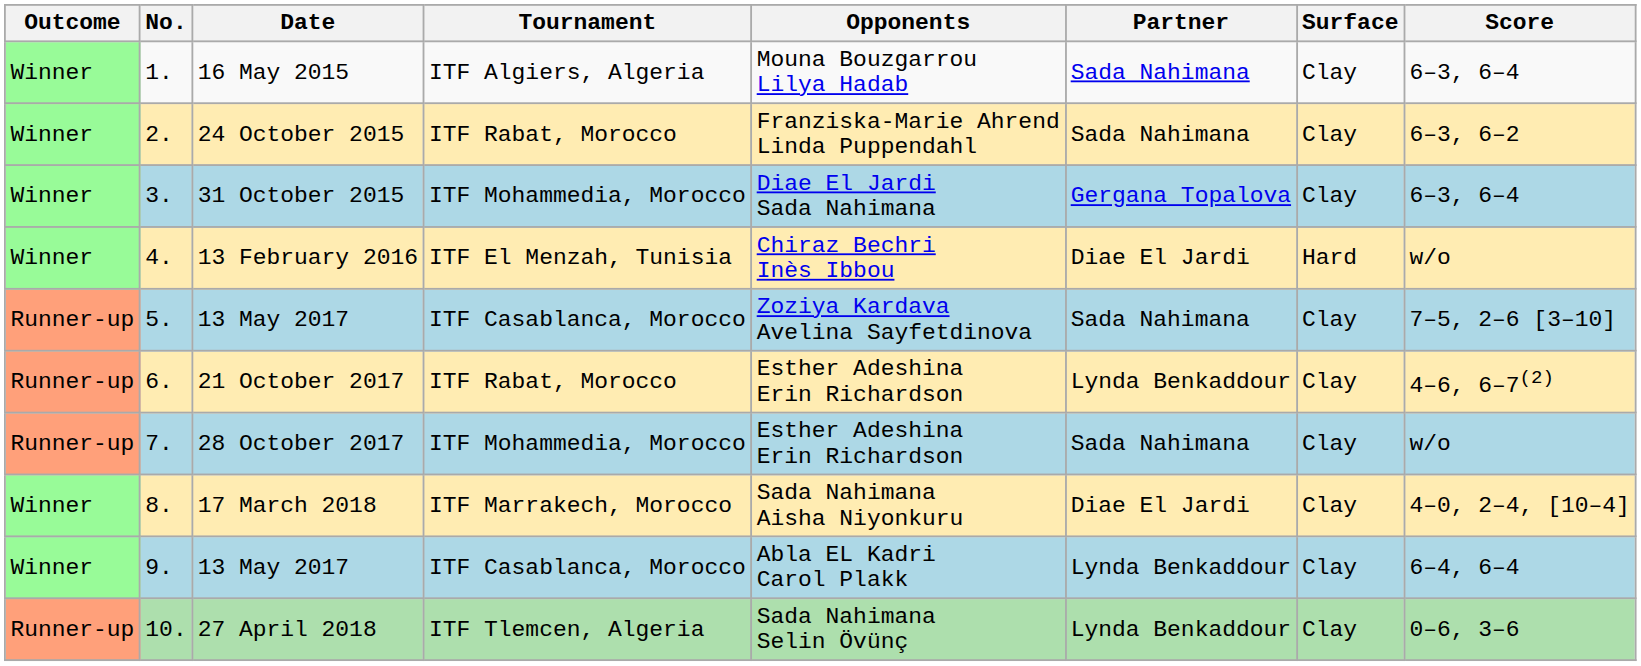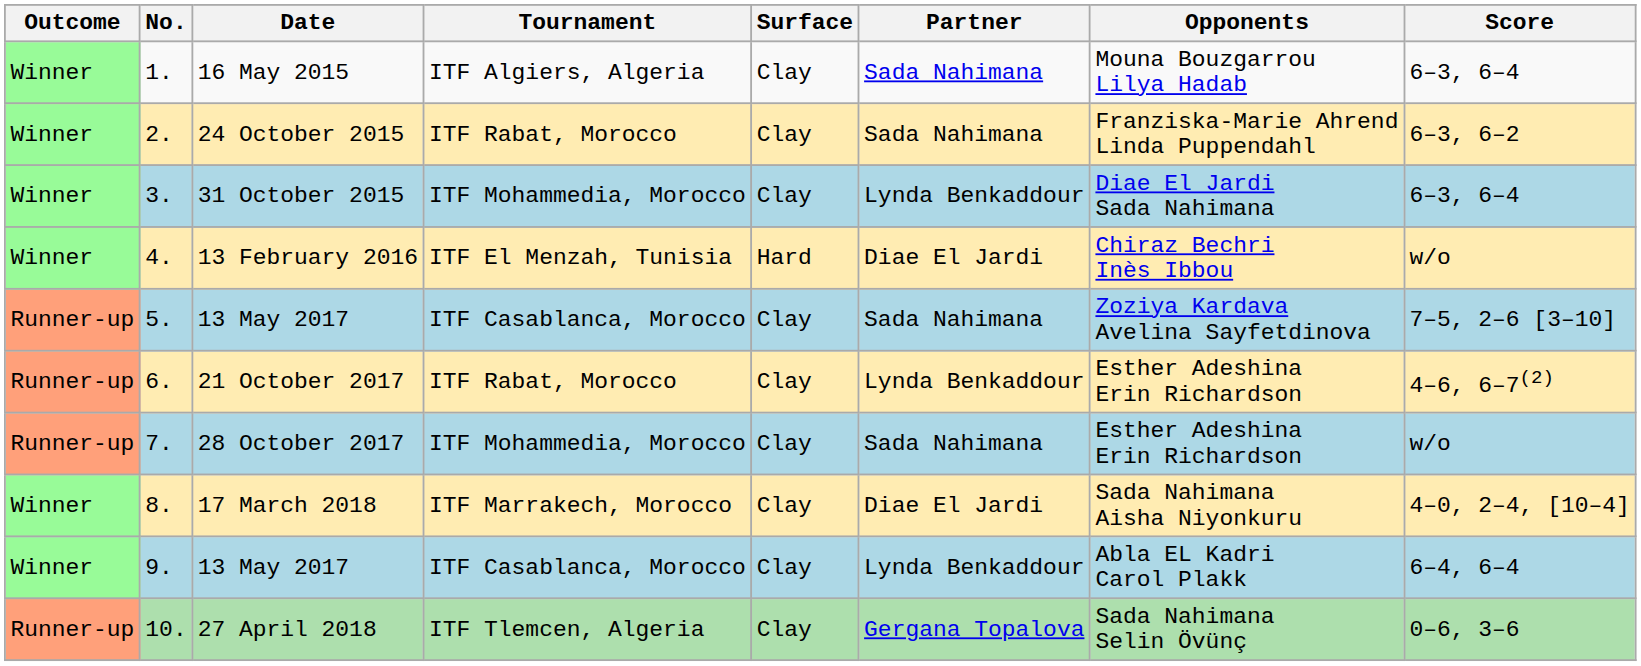 <table class="wikitable nowrap" style=font-size:97%>
 <tr>
 <th>Outcome</th>
 <th>No.</th>
 <th>Date</th>
 <th>Tournament</th>
+<th>Surface</th>
+<th>Partner</th>
 <th>Opponents</th>
-<th>Partner</th>
-<th>Surface</th>
 <th>Score</th>
 </tr>
 <tr>
 <td bgcolor="98FB98">Winner</td>
 <td>1.</td>
 <td>16 May 2015</td>
 <td>ITF Algiers, Algeria</td>
+<td>Clay</td>
+<td> <a href='#'>Sada Nahimana</a></td>
 <td> Mouna Bouzgarrou <br>  <a href='#'>Lilya Hadab</a></td>
-<td> <a href='#'>Sada Nahimana</a></td>
-<td>Clay</td>
 <td>6–3, 6–4</td>
 </tr>
 <tr bgcolor=#ffecb2>
 <td bgcolor="98FB98">Winner</td>
 <td>2.</td>
 <td>24 October 2015</td>
 <td>ITF Rabat, Morocco</td>
+<td>Clay</td>
+<td> Sada Nahimana</td>
 <td> Franziska-Marie Ahrend <br>  Linda Puppendahl</td>
-<td> Sada Nahimana</td>
-<td>Clay</td>
 <td>6–3, 6–2</td>
 </tr>
 <tr bgcolor="lightblue">
 <td bgcolor="98FB98">Winner</td>
 <td>3.</td>
 <td>31 October 2015</td>
 <td>ITF Mohammedia, Morocco</td>
+<td>Clay</td>
+<td> Lynda Benkaddour</td>
 <td> <a href='#'>Diae El Jardi</a> <br>  Sada Nahimana</td>
-<td> <a href='#'>Gergana Topalova</a></td>
-<td>Clay</td>
 <td>6–3, 6–4</td>
 </tr>
 <tr bgcolor=#ffecb2>
 <td bgcolor="98FB98">Winner</td>
 <td>4.</td>
 <td>13 February 2016</td>
 <td>ITF El Menzah, Tunisia</td>
+<td>Hard</td>
+<td> Diae El Jardi</td>
 <td> <a href='#'>Chiraz Bechri</a> <br>  <a href='#'>Inès Ibbou</a></td>
-<td> Diae El Jardi</td>
-<td>Hard</td>
 <td>w/o</td>
 </tr>
 <tr bgcolor="lightblue">
 <td style="background:#ffa07a;">Runner-up</td>
 <td>5.</td>
 <td>13 May 2017</td>
 <td>ITF Casablanca, Morocco</td>
+<td>Clay</td>
+<td> Sada Nahimana</td>
 <td> <a href='#'>Zoziya Kardava</a> <br>  Avelina Sayfetdinova</td>
-<td> Sada Nahimana</td>
-<td>Clay</td>
 <td>7–5, 2–6 [3–10]</td>
 </tr>
 <tr bgcolor=#ffecb2>
 <td style="background:#ffa07a;">Runner-up</td>
 <td>6.</td>
 <td>21 October 2017</td>
 <td>ITF Rabat, Morocco</td>
+<td>Clay</td>
+<td> Lynda Benkaddour</td>
 <td> Esther Adeshina <br>  Erin Richardson</td>
-<td> Lynda Benkaddour</td>
-<td>Clay</td>
 <td>4–6, 6–7<sup>(2)</sup></td>
 </tr>
 <tr bgcolor="lightblue">
 <td style="background:#ffa07a;">Runner-up</td>
 <td>7.</td>
 <td>28 October 2017</td>
 <td>ITF Mohammedia, Morocco</td>
+<td>Clay</td>
+<td> Sada Nahimana</td>
 <td> Esther Adeshina <br>  Erin Richardson</td>
-<td> Sada Nahimana</td>
-<td>Clay</td>
 <td>w/o</td>
 </tr>
 <tr bgcolor=#ffecb2>
 <td bgcolor="98FB98">Winner</td>
 <td>8.</td>
 <td>17 March 2018</td>
 <td>ITF Marrakech, Morocco</td>
+<td>Clay</td>
+<td> Diae El Jardi</td>
 <td> Sada Nahimana <br>  Aisha Niyonkuru</td>
-<td> Diae El Jardi</td>
-<td>Clay</td>
 <td>4–0, 2–4, [10–4]</td>
 </tr>
 <tr bgcolor="lightblue">
 <td bgcolor="98FB98">Winner</td>
 <td>9.</td>
 <td>13 May 2017</td>
 <td>ITF Casablanca, Morocco</td>
+<td>Clay</td>
+<td> Lynda Benkaddour</td>
 <td> Abla EL Kadri <br>  Carol Plakk</td>
-<td> Lynda Benkaddour</td>
-<td>Clay</td>
 <td>6–4, 6–4</td>
 </tr>
 <tr bgcolor="#ADDFAD">
 <td style="background:#ffa07a;">Runner-up</td>
 <td>10.</td>
 <td>27 April 2018</td>
 <td>ITF Tlemcen, Algeria</td>
+<td>Clay</td>
+<td> <a href='#'>Gergana Topalova</a></td>
 <td> Sada Nahimana <br>  Selin Övünç</td>
-<td> Lynda Benkaddour</td>
-<td>Clay</td>
 <td>0–6, 3–6</td>
 </tr>
 </table>
